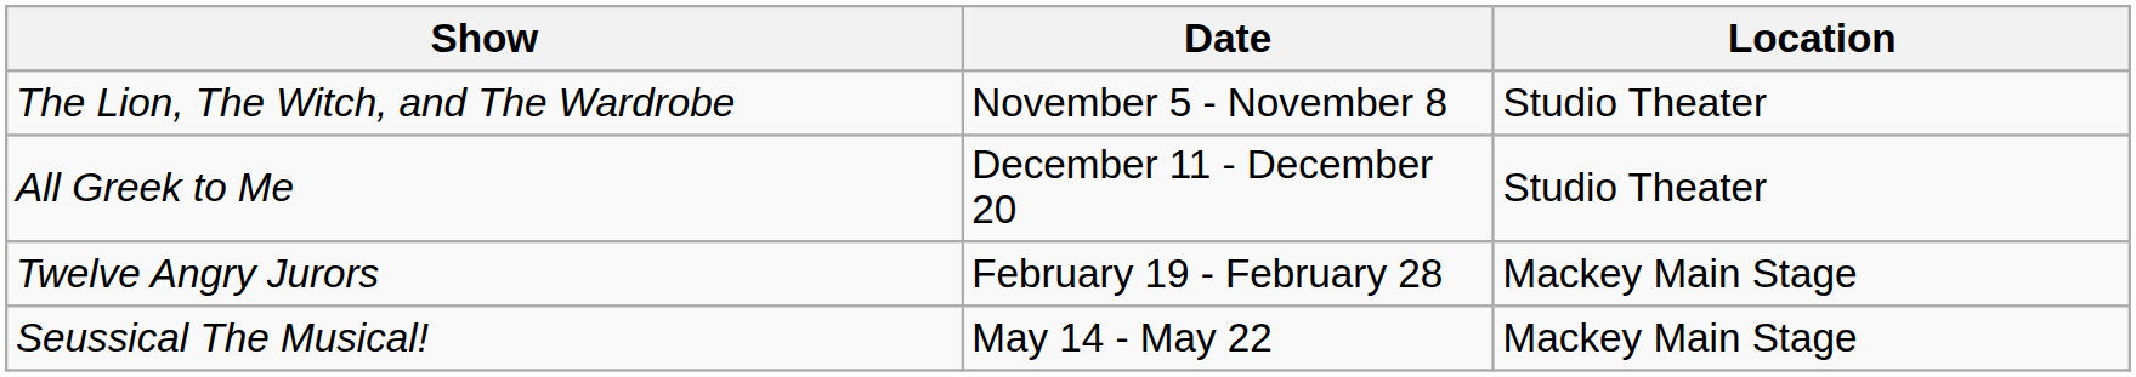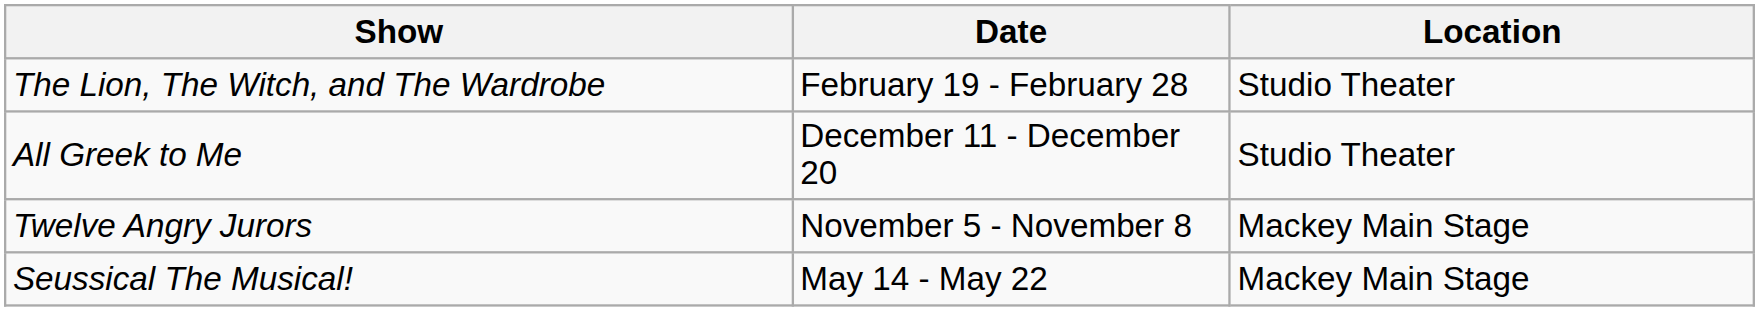 <table class="wikitable" style="font-size:90%; width:60%">
 <tr>
 <th style="width:45%;">Show</th>
 <th style="width:25%;">Date</th>
 <th style="width:30%;">Location</th>
 </tr>
 <tr>
 <td><em>The Lion, The Witch, and The Wardrobe</em></td>
-<td>November 5 - November 8</td>
+<td>February 19 - February 28</td>
 <td>Studio Theater</td>
 </tr>
 <tr>
 <td><em>All Greek to Me</em></td>
 <td>December 11 - December 20</td>
 <td>Studio Theater</td>
 </tr>
 <tr>
 <td><em>Twelve Angry Jurors</em></td>
-<td>February 19 - February 28</td>
+<td>November 5 - November 8</td>
 <td>Mackey Main Stage</td>
 </tr>
 <tr>
 <td><em>Seussical The Musical!</em></td>
 <td>May 14 - May 22</td>
 <td>Mackey Main Stage</td>
 </tr>
 </table>
